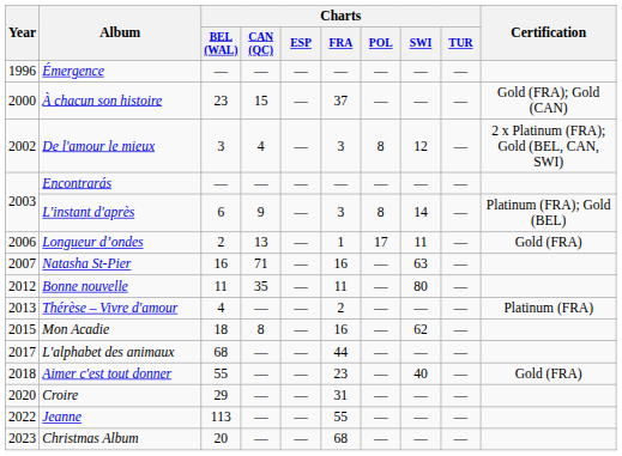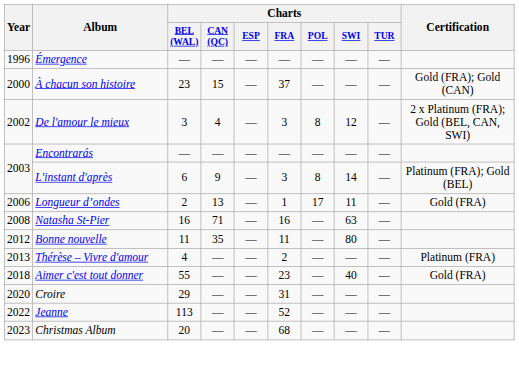 <table class="wikitable">
 <tr>
 <th align="center" rowspan="2" width="10">Year</th>
 <th align="center" rowspan="2" width="180">Album</th>
 <th align="center" colspan="7">Charts</th>
 <th align="center" rowspan="2" width="150">Certification</th>
 </tr>
 <tr>
 <th style="width:40px; font-size:smaller;"><a href='#'>BEL<br>(WAL)</a><br></th>
 <th style="width:40px; font-size:smaller;"><a href='#'>CAN (QC)</a></th>
 <th style="width:40px; font-size:smaller;"><a href='#'>ESP</a><br></th>
 <th style="width:40px; font-size:smaller;"><a href='#'>FRA</a><br></th>
 <th style="width:40px; font-size:smaller;"><a href='#'>POL</a></th>
 <th style="width:40px; font-size:smaller;"><a href='#'>SWI</a><br></th>
 <th style="width:40px; font-size:smaller;"><a href='#'>TUR</a></th>
 </tr>
 <tr>
 <td>1996</td>
 <td><em><a href='#'>Émergence</a></em></td>
 <td align="center">—</td>
 <td align="center">—</td>
 <td align="center">—</td>
 <td align="center">—</td>
 <td align="center">—</td>
 <td align="center">—</td>
 <td align="center">—</td>
 </tr>
 <tr>
 <td>2000</td>
 <td><em><a href='#'>À chacun son histoire</a></em></td>
 <td align="center">23</td>
 <td align="center">15</td>
 <td align="center">—</td>
 <td align="center">37</td>
 <td align="center">—</td>
 <td align="center">—</td>
 <td align="center">—</td>
 <td align="center">Gold (FRA); Gold (CAN)</td>
 </tr>
 <tr>
 <td>2002</td>
 <td><em><a href='#'>De l'amour le mieux</a></em></td>
 <td align="center">3</td>
 <td align="center">4</td>
 <td align="center">—</td>
 <td align="center">3</td>
 <td align="center">8</td>
 <td align="center">12</td>
 <td align="center">—</td>
 <td align="center">2 x Platinum (FRA); Gold (BEL, CAN, SWI)</td>
 </tr>
 <tr>
 <td rowspan="2">2003</td>
 <td><em><a href='#'>Encontrarás</a></em></td>
 <td align="center">—</td>
 <td align="center">—</td>
 <td align="center">—</td>
 <td align="center">—</td>
 <td align="center">—</td>
 <td align="center">—</td>
 <td align="center">—</td>
 <td align="center"></td>
 </tr>
 <tr>
 <td><em><a href='#'>L'instant d'après</a></em></td>
 <td align="center">6</td>
 <td align="center">9</td>
 <td align="center">—</td>
 <td align="center">3</td>
 <td align="center">8</td>
 <td align="center">14</td>
 <td align="center">—</td>
 <td align="center">Platinum (FRA); Gold (BEL)</td>
 </tr>
 <tr>
 <td>2006</td>
 <td><em><a href='#'>Longueur d’ondes</a></em></td>
 <td align="center">2</td>
 <td align="center">13</td>
 <td align="center">—</td>
 <td align="center">1</td>
 <td align="center">17</td>
 <td align="center">11</td>
 <td align="center">—</td>
 <td align="center">Gold (FRA)</td>
 </tr>
 <tr>
-<td>2007</td>
+<td>2008</td>
 <td><em><a href='#'>Natasha St-Pier</a></em></td>
 <td align="center">16</td>
 <td align="center">71</td>
 <td align="center">—</td>
 <td align="center">16</td>
 <td align="center">—</td>
 <td align="center">63</td>
 <td align="center">—</td>
 <td align="center"></td>
 </tr>
 <tr>
 <td>2012</td>
 <td><em><a href='#'>Bonne nouvelle</a></em></td>
 <td align="center">11</td>
 <td align="center">35</td>
 <td align="center">—</td>
 <td align="center">11</td>
 <td align="center">—</td>
 <td align="center">80</td>
 <td align="center">—</td>
 <td align="center"></td>
 </tr>
 <tr>
 <td>2013</td>
 <td><em><a href='#'>Thérèse – Vivre d'amour</a></em></td>
 <td align="center">4</td>
 <td align="center">—</td>
 <td align="center">—</td>
 <td align="center">2</td>
 <td align="center">—</td>
 <td align="center">—</td>
 <td align="center">—</td>
 <td align="center">Platinum (FRA)</td>
 </tr>
 <tr>
-<td>2015</td>
-<td><em>Mon Acadie</em></td>
-<td align="center">18</td>
-<td align="center">8</td>
-<td align="center">—</td>
-<td align="center">16</td>
-<td align="center">—</td>
-<td align="center">62</td>
-<td align="center">—</td>
-<td align="center"></td>
-</tr>
-<tr>
-<td>2017</td>
-<td><em>L'alphabet des animaux</em></td>
-<td align="center">68</td>
-<td align="center">—</td>
-<td align="center">—</td>
-<td align="center">44</td>
-<td align="center">—</td>
-<td align="center">—</td>
-<td align="center">—</td>
-<td align="center"></td>
-</tr>
-<tr>
 <td>2018</td>
 <td><em><a href='#'>Aimer c'est tout donner</a></em></td>
 <td align="center">55</td>
 <td align="center">—</td>
 <td align="center">—</td>
 <td align="center">23</td>
 <td align="center">—</td>
 <td align="center">40</td>
 <td align="center">—</td>
 <td align="center">Gold (FRA) </td>
 </tr>
 <tr>
 <td>2020</td>
 <td><em>Croire</em></td>
 <td align="center">29</td>
 <td align="center">—</td>
 <td align="center">—</td>
 <td align="center">31</td>
 <td align="center">—</td>
 <td align="center">—</td>
 <td align="center">—</td>
 <td align="center"></td>
 </tr>
 <tr>
 <td>2022</td>
 <td><em><a href='#'>Jeanne</a></em></td>
 <td align="center">113</td>
 <td align="center">—</td>
 <td align="center">—</td>
-<td align="center">55</td>
+<td align="center">52</td>
 <td align="center">—</td>
 <td align="center">—</td>
 <td align="center">—</td>
 <td align="center"></td>
 </tr>
 <tr>
 <td>2023</td>
 <td><em>Christmas Album</em></td>
 <td align="center">20</td>
 <td align="center">—</td>
 <td align="center">—</td>
 <td align="center">68</td>
 <td align="center">—</td>
 <td align="center">—</td>
 <td align="center">—</td>
 <td align="center"></td>
 </tr>
 </table>
